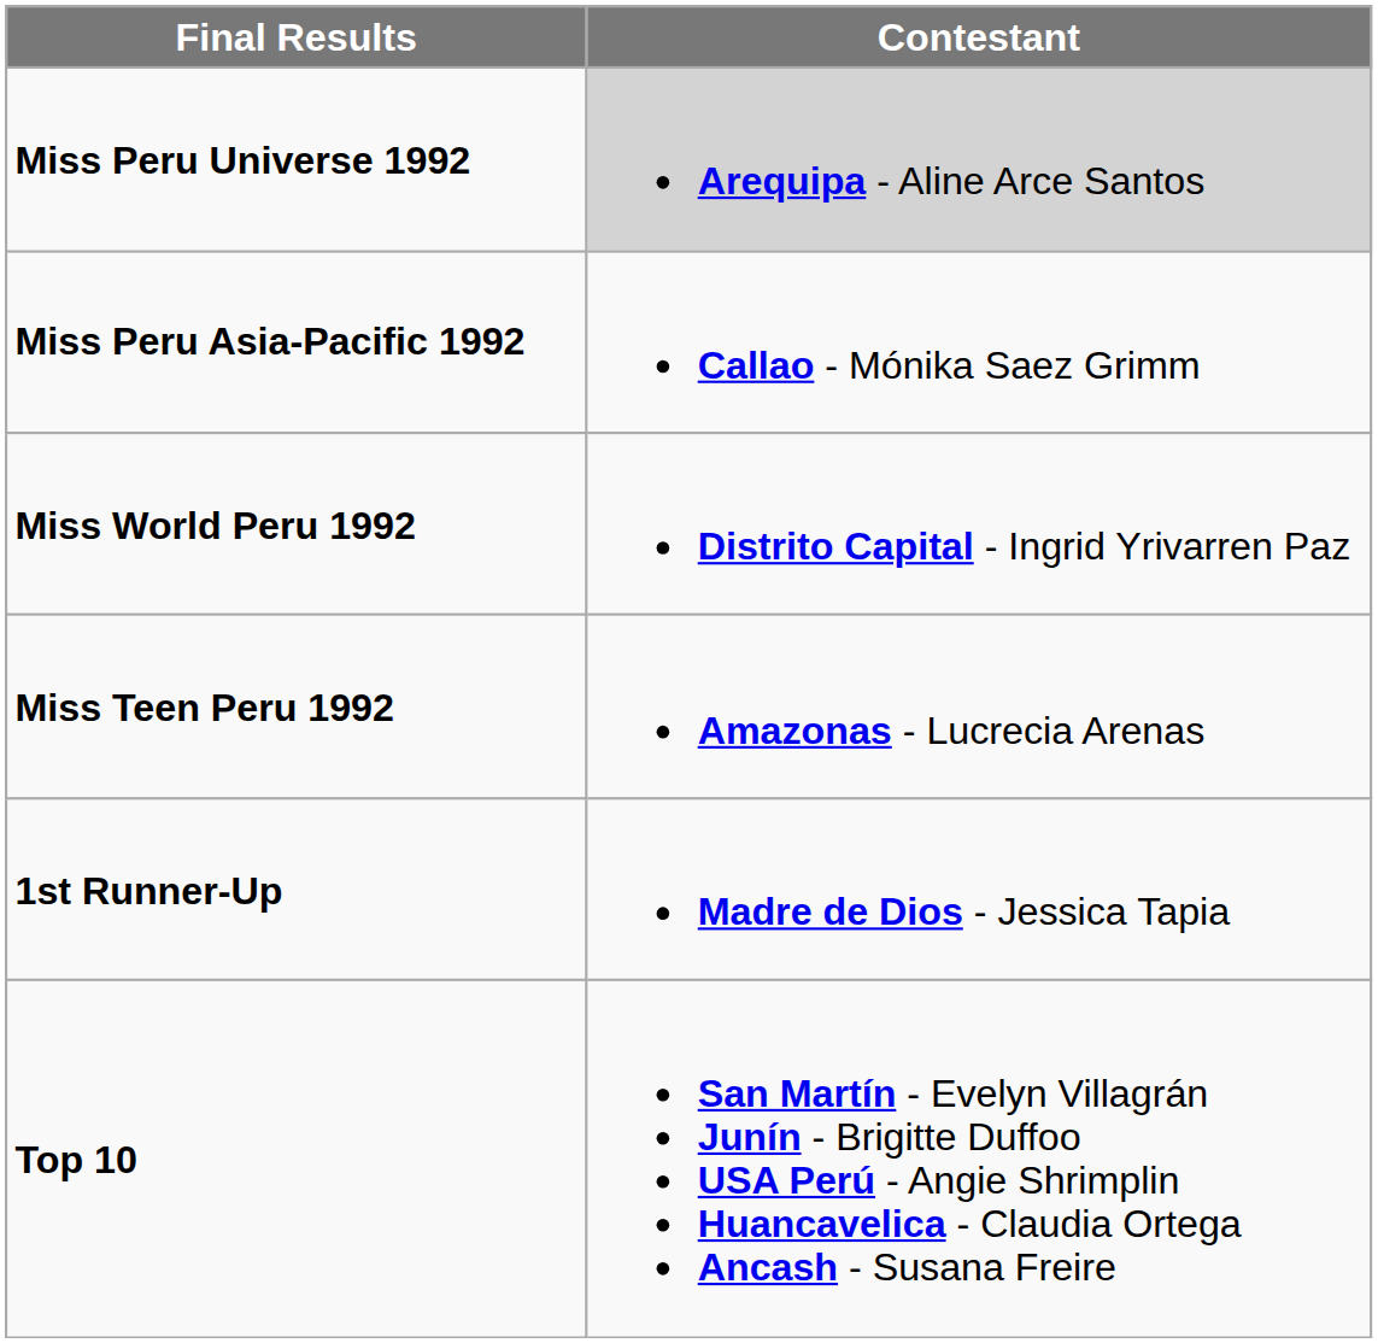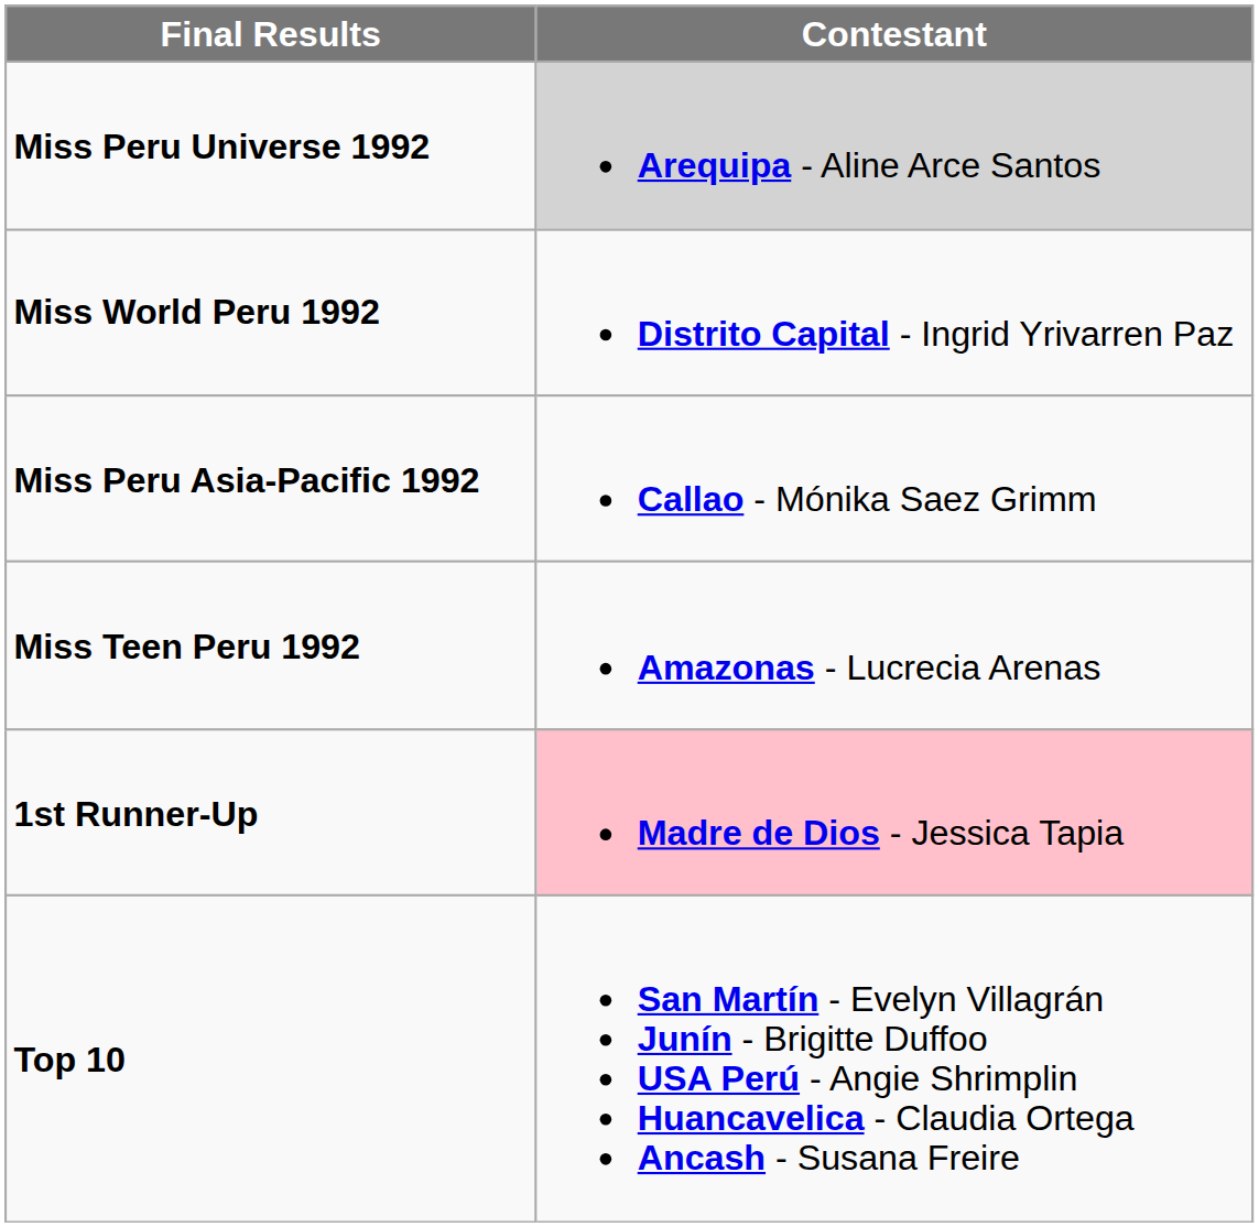 <table class="wikitable sortable" style="font-size: 95%;">
 <tr>
 <th width="220" style="background-color:#787878;color:#FFFFFF;">Final Results</th>
 <th width="300" style="background-color:#787878;color:#FFFFFF;">Contestant</th>
 </tr>
 <tr>
 <td><strong>Miss Peru Universe 1992</strong></td>
 <td style="background: lightgrey;"><br><ul><li> <strong><a href='#'>Arequipa</a></strong> - Aline Arce Santos</li></ul></td>
 </tr>
 <tr>
+<td><strong>Miss World Peru 1992</strong></td>
+<td><br><ul><li> <strong><a href='#'>Distrito Capital</a></strong> - Ingrid Yrivarren Paz</li></ul></td>
+</tr>
+<tr>
 <td><strong>Miss Peru Asia-Pacific 1992</strong></td>
 <td><br><ul><li> <strong><a href='#'>Callao</a></strong> - Mónika Saez Grimm</li></ul></td>
-</tr>
-<tr>
-<td><strong>Miss World Peru 1992</strong></td>
-<td><br><ul><li> <strong><a href='#'>Distrito Capital</a></strong> - Ingrid Yrivarren Paz</li></ul></td>
 </tr>
 <tr>
 <td><strong>Miss Teen Peru 1992</strong></td>
 <td><br><ul><li> <strong><a href='#'>Amazonas</a></strong> - Lucrecia Arenas</li></ul></td>
 </tr>
 <tr>
 <td><strong>1st Runner-Up</strong></td>
-<td><br><ul><li> <strong><a href='#'>Madre de Dios</a></strong> - Jessica Tapia</li></ul></td>
+<td style="background: pink;"><br><ul><li> <strong><a href='#'>Madre de Dios</a></strong> - Jessica Tapia</li></ul></td>
 </tr>
 <tr>
 <td><strong>Top 10</strong></td>
 <td><br><ul><li> <strong><a href='#'>San Martín</a></strong> - Evelyn Villagrán</li><li> <strong><a href='#'>Junín</a></strong> - Brigitte Duffoo</li><li> <strong><a href='#'>USA Perú</a></strong> - Angie Shrimplin</li><li> <strong><a href='#'>Huancavelica</a></strong> - Claudia Ortega</li><li> <strong><a href='#'>Ancash</a></strong> - Susana Freire</li></ul></td>
 </tr>
 </table>
